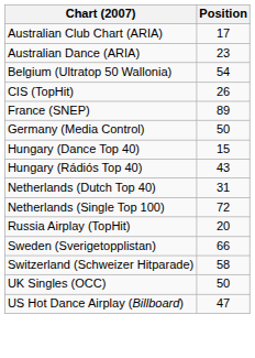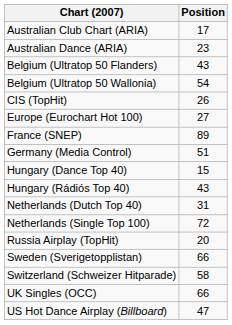 <table class="wikitable sortable">
 <tr>
 <th>Chart (2007)</th>
 <th>Position</th>
 </tr>
 <tr>
 <td>Australian Club Chart (ARIA)</td>
 <td style="text-align:center;">17</td>
 </tr>
 <tr>
 <td>Australian Dance (ARIA)</td>
 <td style="text-align:center;">23</td>
 </tr>
 <tr>
+<td>Belgium (Ultratop 50 Flanders)</td>
+<td style="text-align:center;">43</td>
+</tr>
+<tr>
 <td>Belgium (Ultratop 50 Wallonia)</td>
 <td style="text-align:center;">54</td>
 </tr>
 <tr>
 <td>CIS (TopHit)</td>
 <td style="text-align:center;">26</td>
 </tr>
 <tr>
+<td>Europe (Eurochart Hot 100)</td>
+<td style="text-align:center;">27</td>
+</tr>
+<tr>
 <td>France (SNEP)</td>
 <td style="text-align:center;">89</td>
 </tr>
 <tr>
 <td>Germany (Media Control)</td>
-<td style="text-align:center;">50</td>
+<td style="text-align:center;">51</td>
 </tr>
 <tr>
 <td>Hungary (Dance Top 40)</td>
 <td style="text-align:center;">15</td>
 </tr>
 <tr>
 <td>Hungary (Rádiós Top 40)</td>
 <td style="text-align:center;">43</td>
 </tr>
 <tr>
 <td>Netherlands (Dutch Top 40)</td>
 <td style="text-align:center;">31</td>
 </tr>
 <tr>
 <td>Netherlands (Single Top 100)</td>
 <td style="text-align:center;">72</td>
 </tr>
 <tr>
 <td>Russia Airplay (TopHit)</td>
 <td style="text-align:center;">20</td>
 </tr>
 <tr>
 <td>Sweden (Sverigetopplistan)</td>
 <td style="text-align:center;">66</td>
 </tr>
 <tr>
 <td>Switzerland (Schweizer Hitparade)</td>
 <td style="text-align:center;">58</td>
 </tr>
 <tr>
 <td>UK Singles (OCC)</td>
-<td style="text-align:center;">50</td>
+<td style="text-align:center;">66</td>
 </tr>
 <tr>
 <td>US Hot Dance Airplay (<em>Billboard</em>)</td>
 <td style="text-align:center;">47</td>
 </tr>
 </table>
